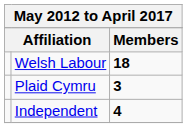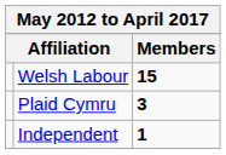 <table class="wikitable">
 <tr>
 <th colspan="3" align="center" valign="top">May 2012 to April 2017</th>
 </tr>
 <tr>
 </tr>
 <tr>
 <th colspan="2" align="center" valign="top">Affiliation</th>
 <th valign="top">Members</th>
 </tr>
 <tr>
 <td></td>
 <td><a href='#'>Welsh Labour</a></td>
-<td><strong>18</strong></td>
+<td><strong>15</strong></td>
 </tr>
 <tr>
 <td></td>
 <td><a href='#'>Plaid Cymru</a></td>
 <td><strong>3</strong></td>
 </tr>
 <tr>
 <td></td>
 <td><a href='#'>Independent</a></td>
-<td><strong>4</strong></td>
+<td><strong>1</strong></td>
 </tr>
 <tr>
 </tr>
 </table>
